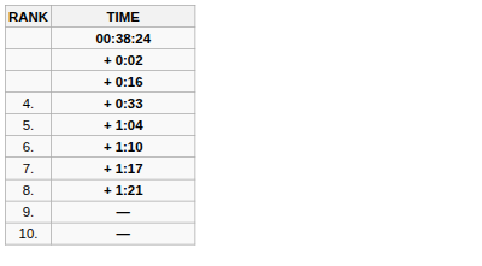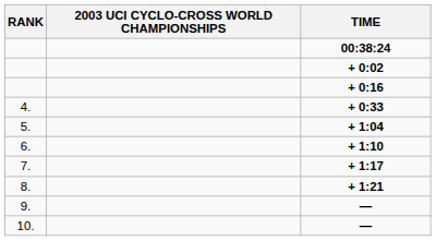 <table class="wikitable" style="font-size:95%;">
 <tr>
 <th>RANK</th>
+<th align="left" style="width: 20em">2003 UCI CYCLO-CROSS WORLD CHAMPIONSHIPS</th>
 <th align="left" style="width: 10em">TIME</th>
 </tr>
 <tr>
 <td align="center"></td>
+<td></td>
 <td align="center"><strong>00:38:24</strong></td>
 </tr>
 <tr>
 <td align="center"></td>
+<td></td>
 <td align="center"><strong>+ 0:02</strong></td>
 </tr>
 <tr>
 <td align="center"></td>
+<td></td>
 <td align="center"><strong>+ 0:16</strong></td>
 </tr>
 <tr>
 <td align="center">4.</td>
+<td></td>
 <td align="center"><strong>+ 0:33</strong></td>
 </tr>
 <tr>
 <td align="center">5.</td>
+<td></td>
 <td align="center"><strong>+ 1:04</strong></td>
 </tr>
 <tr>
 <td align="center">6.</td>
+<td></td>
 <td align="center"><strong>+ 1:10</strong></td>
 </tr>
 <tr>
 <td align="center">7.</td>
+<td></td>
 <td align="center"><strong>+ 1:17</strong></td>
 </tr>
 <tr>
 <td align="center">8.</td>
+<td></td>
 <td align="center"><strong>+ 1:21</strong></td>
 </tr>
 <tr>
 <td align="center">9.</td>
+<td></td>
 <td align="center"><strong>—</strong></td>
 </tr>
 <tr>
 <td align="center">10.</td>
+<td></td>
 <td align="center"><strong>—</strong></td>
 </tr>
 </table>
